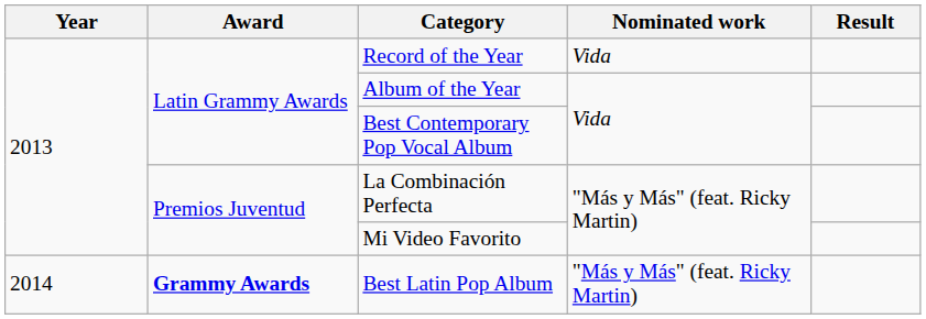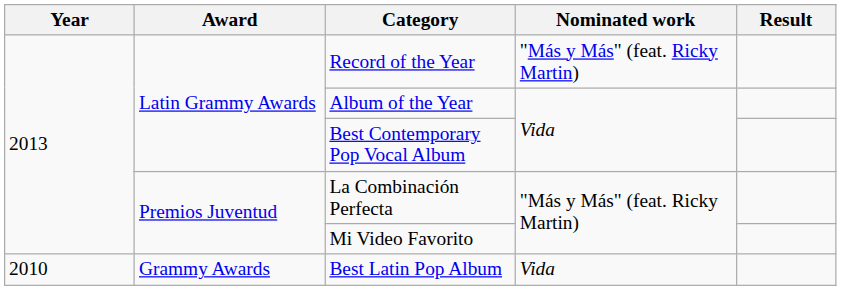 <table class="wikitable">
 <tr>
 <th width="100">Year</th>
 <th width="150">Award</th>
 <th width="150">Category</th>
 <th width="175">Nominated work</th>
 <th width="75">Result</th>
 </tr>
 <tr>
 <td rowspan="5">2013</td>
 <td rowspan="3"><a href='#'>Latin Grammy Awards</a></td>
 <td><a href='#'>Record of the Year</a></td>
-<td><em>Vida</em></td>
+<td>"<a href='#'>Más y Más</a>" (feat. <a href='#'>Ricky Martin</a>)</td>
 <td></td>
 </tr>
 <tr>
 <td><a href='#'>Album of the Year</a></td>
 <td rowspan="2"><em>Vida</em></td>
 <td></td>
 </tr>
 <tr>
 <td><a href='#'>Best Contemporary Pop Vocal Album</a></td>
 <td></td>
 </tr>
 <tr>
 <td rowspan="2"><a href='#'>Premios Juventud</a></td>
 <td>La Combinación Perfecta</td>
 <td rowspan="2">"Más y Más" (feat. Ricky Martin)</td>
 <td></td>
 </tr>
 <tr>
 <td>Mi Video Favorito</td>
 <td></td>
 </tr>
 <tr>
-<td>2014</td>
-<td><strong><a href='#'>Grammy Awards</a></strong></td>
+<td>2010</td>
+<td><a href='#'>Grammy Awards</a></td>
 <td><a href='#'>Best Latin Pop Album</a></td>
-<td>"<a href='#'>Más y Más</a>" (feat. <a href='#'>Ricky Martin</a>)</td>
+<td><em>Vida</em></td>
 <td></td>
 </tr>
 </table>
